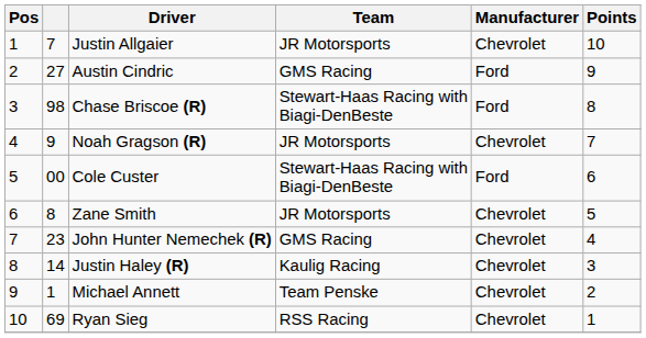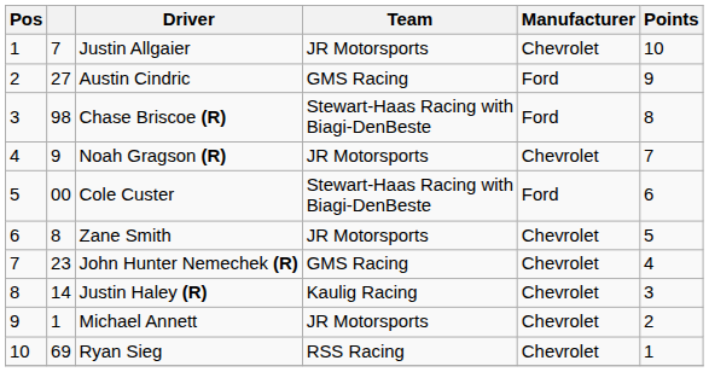 <table class="wikitable" style="font-size:98%">
 <tr>
 <th>Pos</th>
 <th></th>
 <th>Driver</th>
 <th>Team</th>
 <th>Manufacturer</th>
 <th>Points</th>
 </tr>
 <tr>
 <td>1</td>
 <td>7</td>
 <td>Justin Allgaier</td>
 <td>JR Motorsports</td>
 <td>Chevrolet</td>
 <td>10</td>
 </tr>
 <tr>
 <td>2</td>
 <td>27</td>
 <td>Austin Cindric</td>
 <td>GMS Racing</td>
 <td>Ford</td>
 <td>9</td>
 </tr>
 <tr>
 <td>3</td>
 <td>98</td>
 <td>Chase Briscoe <strong>(R)</strong></td>
 <td>Stewart-Haas Racing with<br>Biagi-DenBeste</td>
 <td>Ford</td>
 <td>8</td>
 </tr>
 <tr>
 <td>4</td>
 <td>9</td>
 <td>Noah Gragson <strong>(R)</strong></td>
 <td>JR Motorsports</td>
 <td>Chevrolet</td>
 <td>7</td>
 </tr>
 <tr>
 <td>5</td>
 <td>00</td>
 <td>Cole Custer</td>
 <td>Stewart-Haas Racing with<br>Biagi-DenBeste</td>
 <td>Ford</td>
 <td>6</td>
 </tr>
 <tr>
 <td>6</td>
 <td>8</td>
 <td>Zane Smith</td>
 <td>JR Motorsports</td>
 <td>Chevrolet</td>
 <td>5</td>
 </tr>
 <tr>
 <td>7</td>
 <td>23</td>
 <td>John Hunter Nemechek <strong>(R)</strong></td>
 <td>GMS Racing</td>
 <td>Chevrolet</td>
 <td>4</td>
 </tr>
 <tr>
 <td>8</td>
 <td>14</td>
 <td>Justin Haley <strong>(R)</strong></td>
 <td>Kaulig Racing</td>
 <td>Chevrolet</td>
 <td>3</td>
 </tr>
 <tr>
 <td>9</td>
 <td>1</td>
 <td>Michael Annett</td>
-<td>Team Penske</td>
+<td>JR Motorsports</td>
 <td>Chevrolet</td>
 <td>2</td>
 </tr>
 <tr>
 <td>10</td>
 <td>69</td>
 <td>Ryan Sieg</td>
 <td>RSS Racing</td>
 <td>Chevrolet</td>
 <td>1</td>
 </tr>
 <tr>
 </tr>
 </table>
